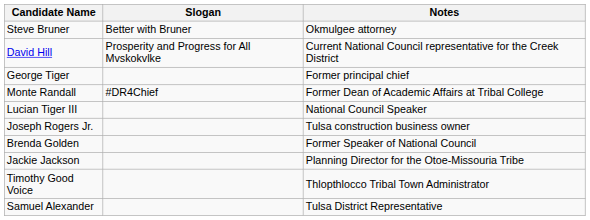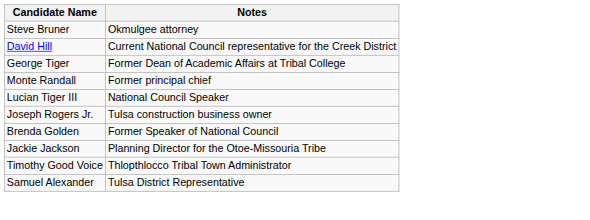 <table class="wikitable">
 <tr>
 <th>Candidate Name</th>
-<th>Slogan</th>
 <th>Notes</th>
 </tr>
 <tr>
 <td>Steve Bruner</td>
-<td>Better with Bruner</td>
 <td>Okmulgee attorney</td>
 </tr>
 <tr>
 <td><a href='#'>David Hill</a></td>
-<td>Prosperity and Progress for All Mvskokvlke</td>
 <td>Current National Council representative for the Creek District</td>
 </tr>
 <tr>
 <td>George Tiger</td>
-<td></td>
+<td>Former Dean of Academic Affairs at Tribal College</td>
+</tr>
+<tr>
+<td>Monte Randall</td>
 <td>Former principal chief</td>
 </tr>
 <tr>
-<td>Monte Randall</td>
-<td>#DR4Chief</td>
-<td>Former Dean of Academic Affairs at Tribal College</td>
-</tr>
-<tr>
 <td>Lucian Tiger III</td>
-<td></td>
 <td>National Council Speaker</td>
 </tr>
 <tr>
 <td>Joseph Rogers Jr.</td>
-<td></td>
 <td>Tulsa construction business owner</td>
 </tr>
 <tr>
 <td>Brenda Golden</td>
-<td></td>
 <td>Former Speaker of National Council</td>
 </tr>
 <tr>
 <td>Jackie Jackson</td>
-<td></td>
 <td>Planning Director for the Otoe-Missouria Tribe</td>
 </tr>
 <tr>
 <td>Timothy Good Voice</td>
-<td></td>
 <td>Thlopthlocco Tribal Town Administrator</td>
 </tr>
 <tr>
 <td>Samuel Alexander</td>
-<td></td>
 <td>Tulsa District Representative</td>
 </tr>
 </table>
